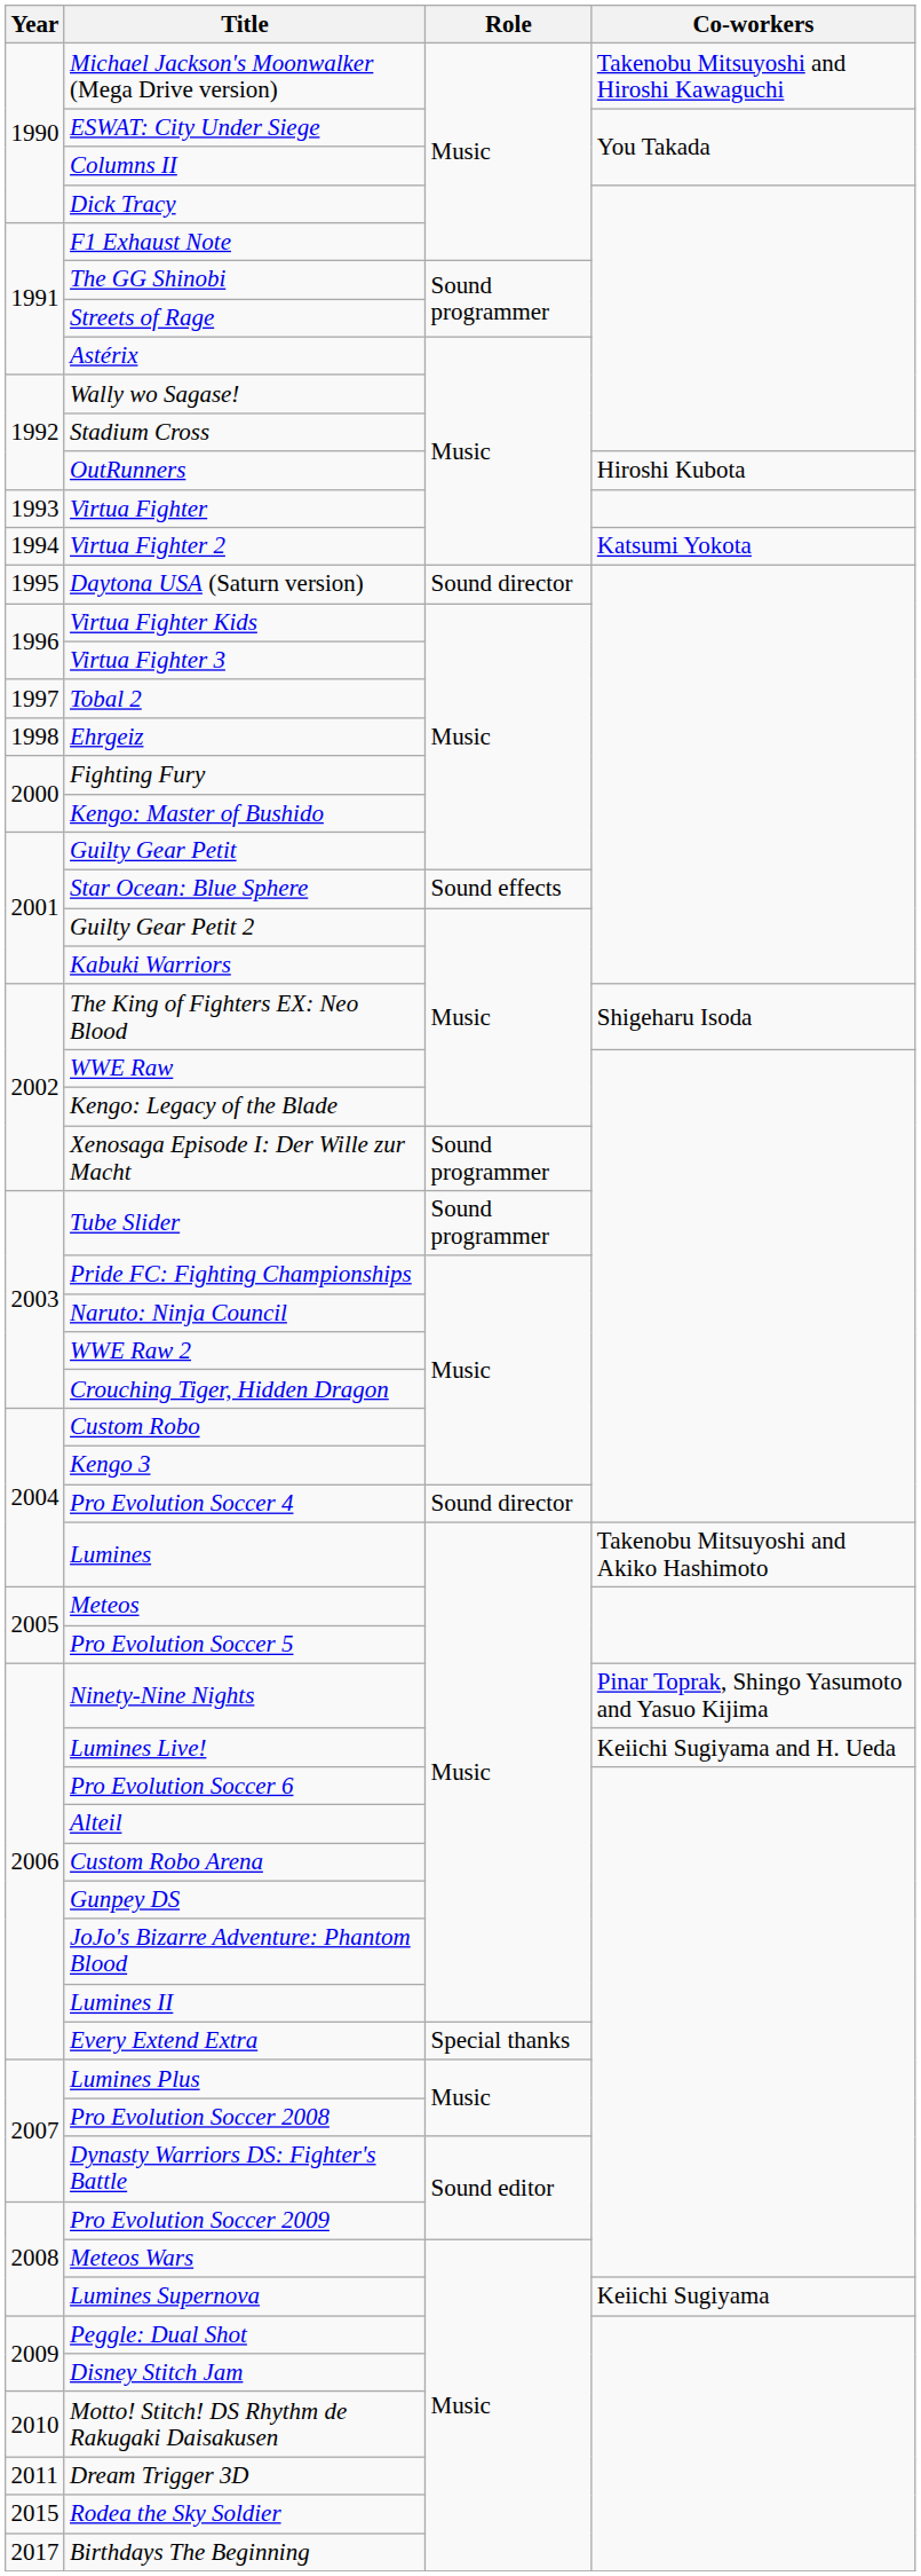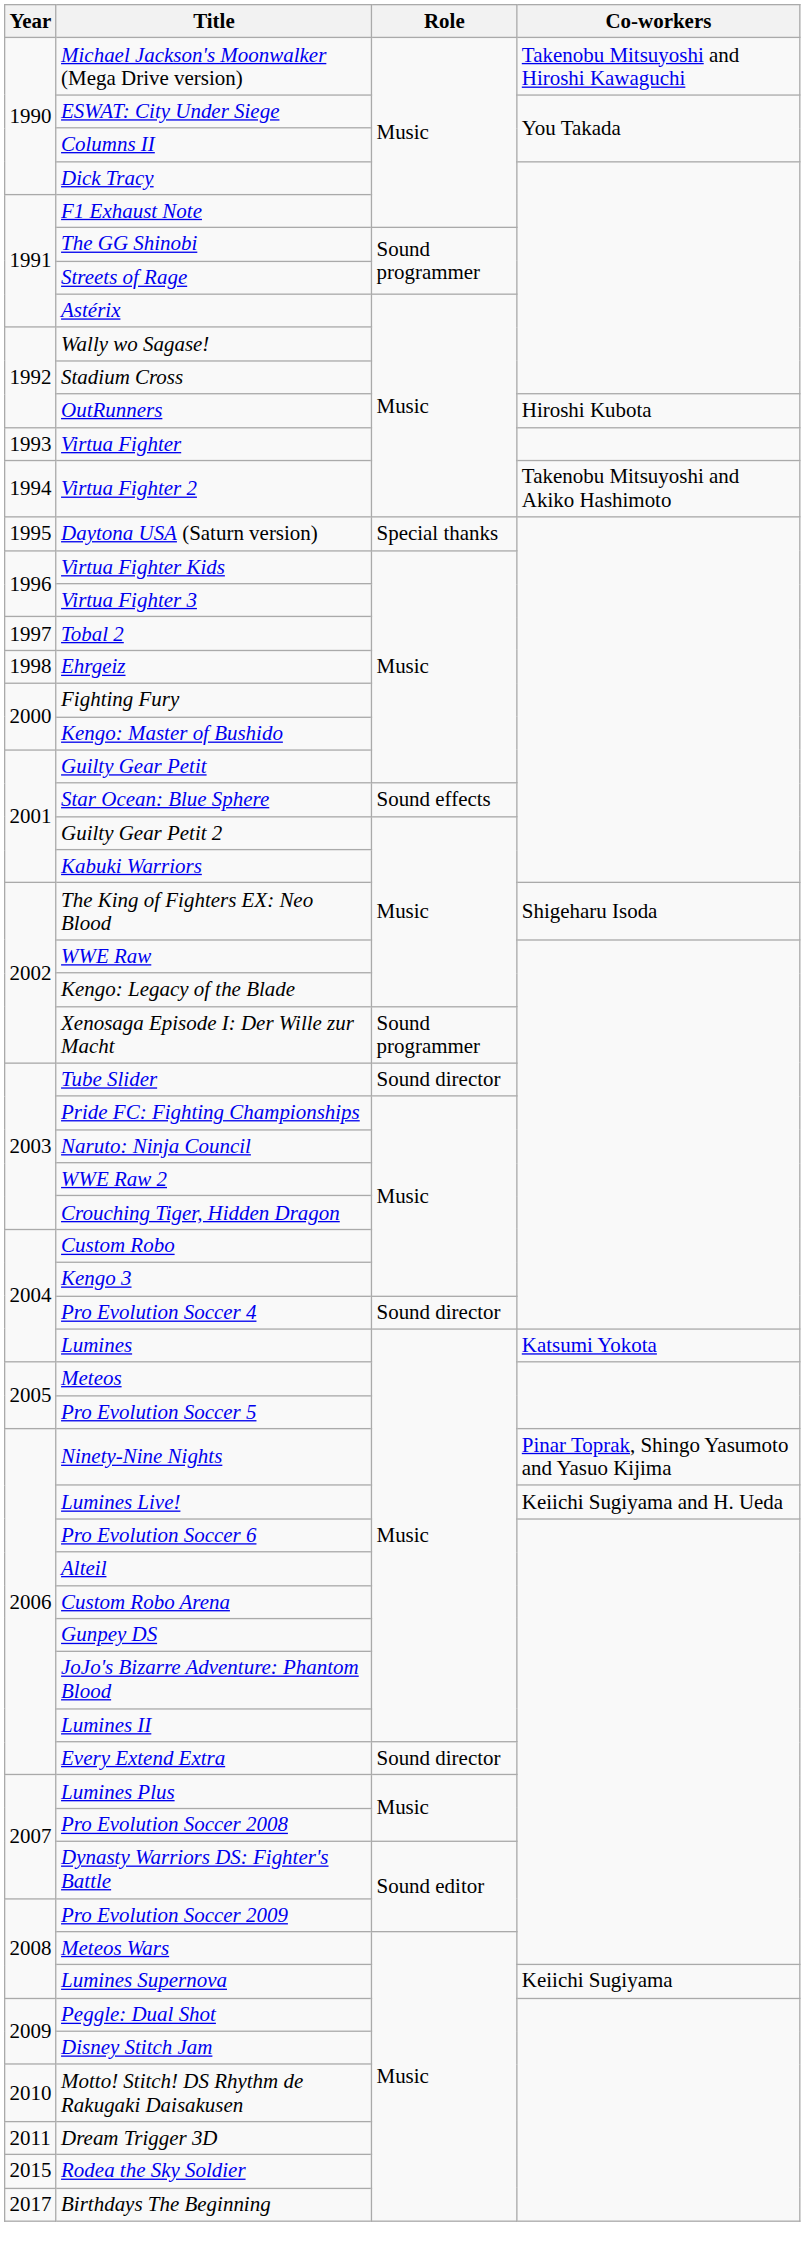 <table class="wikitable sortable" width="auto">
 <tr>
 <th>Year</th>
 <th>Title</th>
 <th>Role</th>
 <th>Co-workers</th>
 </tr>
 <tr>
 <td rowspan="4">1990</td>
 <td><em><a href='#'>Michael Jackson's Moonwalker</a></em> (Mega Drive version)</td>
 <td rowspan="5">Music</td>
 <td><a href='#'>Takenobu Mitsuyoshi</a> and <a href='#'>Hiroshi Kawaguchi</a></td>
 </tr>
 <tr>
 <td><em><a href='#'>ESWAT: City Under Siege</a></em></td>
 <td rowspan="2">You Takada</td>
 </tr>
 <tr>
 <td><em><a href='#'>Columns II</a></em></td>
 </tr>
 <tr>
 <td><em><a href='#'>Dick Tracy</a></em></td>
 </tr>
 <tr>
 <td rowspan="4">1991</td>
 <td><em><a href='#'>F1 Exhaust Note</a></em></td>
 </tr>
 <tr>
 <td><em><a href='#'>The GG Shinobi</a></em></td>
 <td rowspan="2">Sound programmer</td>
 </tr>
 <tr>
 <td><em><a href='#'>Streets of Rage</a></em></td>
 </tr>
 <tr>
 <td><em><a href='#'>Astérix</a></em></td>
 <td rowspan="6">Music</td>
 </tr>
 <tr>
 <td rowspan="3">1992</td>
 <td><em>Wally wo Sagase!</em></td>
 </tr>
 <tr>
 <td><em>Stadium Cross</em></td>
 </tr>
 <tr>
 <td><em><a href='#'>OutRunners</a></em></td>
 <td>Hiroshi Kubota</td>
 </tr>
 <tr>
 <td>1993</td>
 <td><em><a href='#'>Virtua Fighter</a></em></td>
 <td></td>
 </tr>
 <tr>
 <td>1994</td>
 <td><em><a href='#'>Virtua Fighter 2</a></em></td>
-<td><a href='#'>Katsumi Yokota</a></td>
+<td>Takenobu Mitsuyoshi and Akiko Hashimoto</td>
 </tr>
 <tr>
 <td>1995</td>
 <td><em><a href='#'>Daytona USA</a></em> (Saturn version)</td>
-<td>Sound director</td>
+<td>Special thanks</td>
 </tr>
 <tr>
 <td rowspan="2">1996</td>
 <td><em><a href='#'>Virtua Fighter Kids</a></em></td>
 <td rowspan="7">Music</td>
 </tr>
 <tr>
 <td><em><a href='#'>Virtua Fighter 3</a></em></td>
 </tr>
 <tr>
 <td>1997</td>
 <td><em><a href='#'>Tobal 2</a></em></td>
 </tr>
 <tr>
 <td>1998</td>
 <td><em><a href='#'>Ehrgeiz</a></em></td>
 </tr>
 <tr>
 <td rowspan="2">2000</td>
 <td><em>Fighting Fury</em></td>
 </tr>
 <tr>
 <td><em><a href='#'>Kengo: Master of Bushido</a></em></td>
 </tr>
 <tr>
 <td rowspan="4">2001</td>
 <td><em><a href='#'>Guilty Gear Petit</a></em></td>
 </tr>
 <tr>
 <td><em><a href='#'>Star Ocean: Blue Sphere</a></em></td>
 <td>Sound effects</td>
 </tr>
 <tr>
 <td><em>Guilty Gear Petit 2</em></td>
 <td rowspan="5">Music</td>
 </tr>
 <tr>
 <td><em><a href='#'>Kabuki Warriors</a></em></td>
 </tr>
 <tr>
 <td rowspan="4">2002</td>
 <td><em>The King of Fighters EX: Neo Blood</em></td>
 <td>Shigeharu Isoda</td>
 </tr>
 <tr>
 <td><em><a href='#'>WWE Raw</a></em></td>
 <td rowspan="11"></td>
 </tr>
 <tr>
 <td><em>Kengo: Legacy of the Blade</em></td>
 </tr>
 <tr>
 <td><em>Xenosaga Episode I: Der Wille zur Macht</em></td>
 <td>Sound programmer</td>
 </tr>
 <tr>
 <td rowspan="5">2003</td>
 <td><em><a href='#'>Tube Slider</a></em></td>
-<td>Sound programmer</td>
+<td>Sound director</td>
 </tr>
 <tr>
 <td><em><a href='#'>Pride FC: Fighting Championships</a></em></td>
 <td rowspan="6">Music</td>
 </tr>
 <tr>
 <td><em><a href='#'>Naruto: Ninja Council</a></em></td>
 </tr>
 <tr>
 <td><em><a href='#'>WWE Raw 2</a></em></td>
 </tr>
 <tr>
 <td><em><a href='#'>Crouching Tiger, Hidden Dragon</a></em></td>
 </tr>
 <tr>
 <td rowspan="4">2004</td>
 <td><em><a href='#'>Custom Robo</a></em></td>
 </tr>
 <tr>
 <td><em><a href='#'>Kengo 3</a></em></td>
 </tr>
 <tr>
 <td><em><a href='#'>Pro Evolution Soccer 4</a></em></td>
 <td>Sound director</td>
 </tr>
 <tr>
 <td><em><a href='#'>Lumines</a></em></td>
 <td rowspan="11">Music</td>
-<td>Takenobu Mitsuyoshi and Akiko Hashimoto</td>
+<td><a href='#'>Katsumi Yokota</a></td>
 </tr>
 <tr>
 <td rowspan="2">2005</td>
 <td><em><a href='#'>Meteos</a></em></td>
 <td rowspan="2"></td>
 </tr>
 <tr>
 <td><em><a href='#'>Pro Evolution Soccer 5</a></em></td>
 </tr>
 <tr>
 <td rowspan="9">2006</td>
 <td><em><a href='#'>Ninety-Nine Nights</a></em></td>
 <td><a href='#'>Pinar Toprak</a>, Shingo Yasumoto and Yasuo Kijima</td>
 </tr>
 <tr>
 <td><em><a href='#'>Lumines Live!</a></em></td>
 <td>Keiichi Sugiyama and H. Ueda</td>
 </tr>
 <tr>
 <td><em><a href='#'>Pro Evolution Soccer 6</a></em></td>
 <td rowspan="12"></td>
 </tr>
 <tr>
 <td><em><a href='#'>Alteil</a></em></td>
 </tr>
 <tr>
 <td><em><a href='#'>Custom Robo Arena</a></em></td>
 </tr>
 <tr>
 <td><em><a href='#'>Gunpey DS</a></em></td>
 </tr>
 <tr>
 <td><em><a href='#'>JoJo's Bizarre Adventure: Phantom Blood</a></em></td>
 </tr>
 <tr>
 <td><em><a href='#'>Lumines II</a></em></td>
 </tr>
 <tr>
 <td><em><a href='#'>Every Extend Extra</a></em></td>
-<td>Special thanks</td>
+<td>Sound director</td>
 </tr>
 <tr>
 <td rowspan="3">2007</td>
 <td><em><a href='#'>Lumines Plus</a></em></td>
 <td rowspan="2">Music</td>
 </tr>
 <tr>
 <td><em><a href='#'>Pro Evolution Soccer 2008</a></em></td>
 </tr>
 <tr>
 <td><em><a href='#'>Dynasty Warriors DS: Fighter's Battle</a></em></td>
 <td rowspan="2">Sound editor</td>
 </tr>
 <tr>
 <td rowspan="3">2008</td>
 <td><em><a href='#'>Pro Evolution Soccer 2009</a></em></td>
 </tr>
 <tr>
 <td><em><a href='#'>Meteos Wars</a></em></td>
 <td rowspan="8">Music</td>
 </tr>
 <tr>
 <td><em><a href='#'>Lumines Supernova</a></em></td>
 <td>Keiichi Sugiyama</td>
 </tr>
 <tr>
 <td rowspan="2">2009</td>
 <td><em><a href='#'>Peggle: Dual Shot</a></em></td>
 <td rowspan="6"></td>
 </tr>
 <tr>
 <td><em><a href='#'>Disney Stitch Jam</a></em></td>
 </tr>
 <tr>
 <td>2010</td>
 <td><em>Motto! Stitch! DS Rhythm de Rakugaki Daisakusen</em></td>
 </tr>
 <tr>
 <td>2011</td>
 <td><em>Dream Trigger 3D</em></td>
 </tr>
 <tr>
 <td>2015</td>
 <td><em><a href='#'>Rodea the Sky Soldier</a></em></td>
 </tr>
 <tr>
 <td>2017</td>
 <td><em>Birthdays The Beginning</em></td>
 </tr>
 </table>
